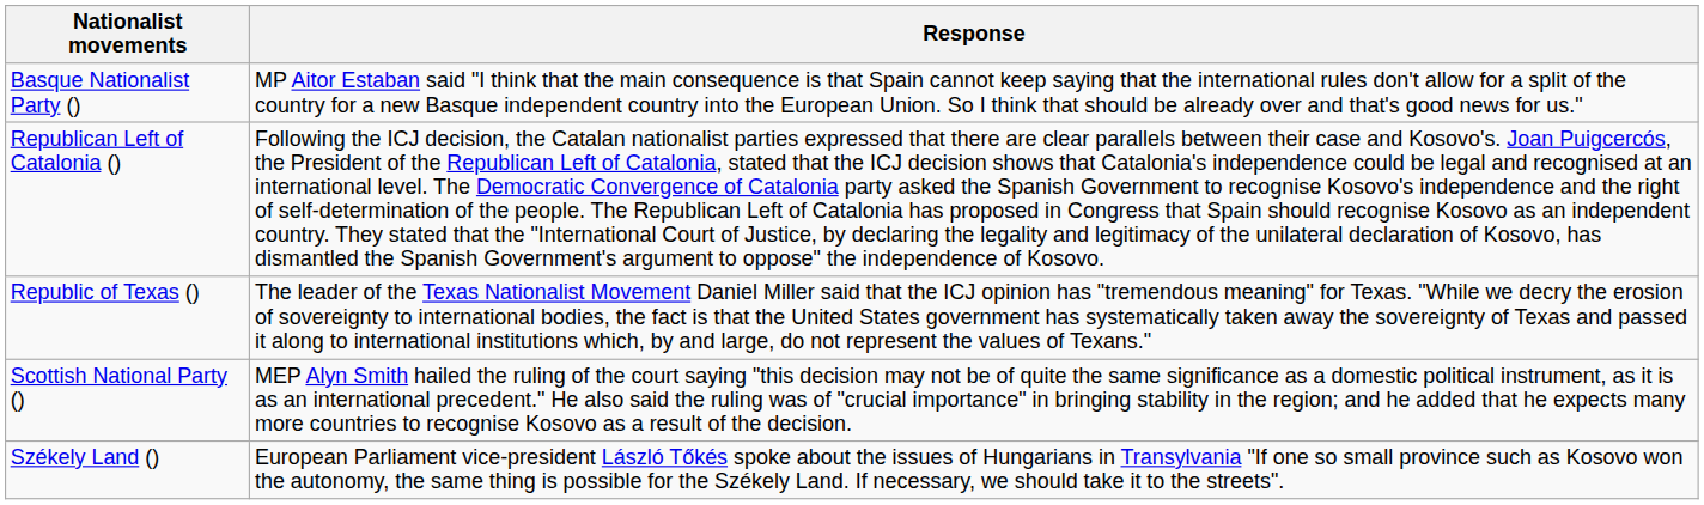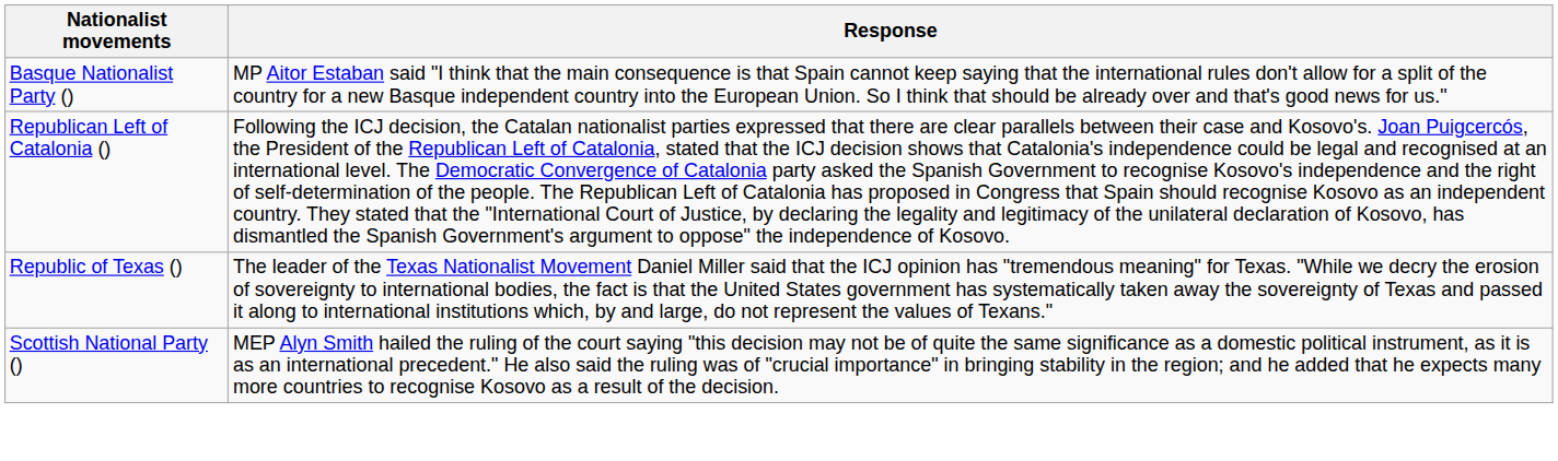 <table class="wikitable" style="margin:auto; width:100%;">
 <tr>
 <th style="width:175px;">Nationalist movements</th>
 <th>Response</th>
 </tr>
 <tr valign="top">
 <td> <a href='#'>Basque Nationalist Party</a> ()</td>
 <td>MP <a href='#'>Aitor Estaban</a> said "I think that the main consequence is that Spain cannot keep saying that the international rules don't allow for a split of the country for a new Basque independent country into the European Union. So I think that should be already over and that's good news for us."</td>
 </tr>
 <tr valign="top">
 <td> <a href='#'>Republican Left of Catalonia</a> ()</td>
 <td>Following the ICJ decision, the Catalan nationalist parties expressed that there are clear parallels between their case and Kosovo's. <a href='#'>Joan Puigcercós</a>, the President of the <a href='#'>Republican Left of Catalonia</a>, stated that the ICJ decision shows that Catalonia's independence could be legal and recognised at an international level. The <a href='#'>Democratic Convergence of Catalonia</a> party asked the Spanish Government to recognise Kosovo's independence and the right of self-determination of the people. The Republican Left of Catalonia has proposed in Congress that Spain should recognise Kosovo as an independent country. They stated that the "International Court of Justice, by declaring the legality and legitimacy of the unilateral declaration of Kosovo, has dismantled the Spanish Government's argument to oppose" the independence of Kosovo.</td>
 </tr>
 <tr valign="top">
 <td> <a href='#'>Republic of Texas</a> ()</td>
 <td>The leader of the <a href='#'>Texas Nationalist Movement</a> Daniel Miller said that the ICJ opinion has "tremendous meaning" for Texas. "While we decry the erosion of sovereignty to international bodies, the fact is that the United States government has systematically taken away the sovereignty of Texas and passed it along to international institutions which, by and large, do not represent the values of Texans."</td>
 </tr>
 <tr valign="top">
 <td> <a href='#'>Scottish National Party</a> ()</td>
 <td>MEP <a href='#'>Alyn Smith</a> hailed the ruling of the court saying "this decision may not be of quite the same significance as a domestic political instrument, as it is as an international precedent." He also said the ruling was of "crucial importance" in bringing stability in the region; and he added that he expects many more countries to recognise Kosovo as a result of the decision.</td>
 </tr>
-<tr valign="top">
-<td> <a href='#'>Székely Land</a> ()</td>
-<td>European Parliament vice-president <a href='#'>László Tőkés</a> spoke about the issues of Hungarians in <a href='#'>Transylvania</a> "If one so small province such as Kosovo won the autonomy, the same thing is possible for the Székely Land. If necessary, we should take it to the streets".</td>
-</tr>
 </table>
